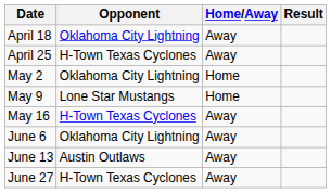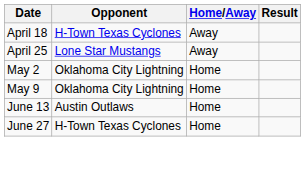 <table class="wikitable">
 <tr>
 <th>Date</th>
 <th>Opponent</th>
 <th><a href='#'>Home</a>/<a href='#'>Away</a></th>
 <th>Result</th>
 </tr>
 <tr>
 <td>April 18</td>
-<td><a href='#'>Oklahoma City Lightning</a></td>
+<td><a href='#'>H-Town Texas Cyclones</a></td>
 <td>Away</td>
 <td></td>
 </tr>
 <tr>
 <td>April 25</td>
-<td>H-Town Texas Cyclones</td>
+<td><a href='#'>Lone Star Mustangs</a></td>
 <td>Away</td>
 </tr>
 <tr>
 <td>May 2</td>
 <td>Oklahoma City Lightning</td>
 <td>Home</td>
 <td></td>
 </tr>
 <tr>
 <td>May 9</td>
-<td>Lone Star Mustangs</td>
+<td>Oklahoma City Lightning</td>
 <td>Home</td>
-<td></td>
-</tr>
-<tr>
-<td>May 16</td>
-<td><a href='#'>H-Town Texas Cyclones</a></td>
-<td>Away</td>
-<td></td>
-</tr>
-<tr>
-<td>June 6</td>
-<td>Oklahoma City Lightning</td>
-<td>Away</td>
 <td></td>
 </tr>
 <tr>
 <td>June 13</td>
 <td>Austin Outlaws</td>
-<td>Away</td>
+<td>Home</td>
 <td></td>
 </tr>
 <tr>
 <td>June 27</td>
 <td>H-Town Texas Cyclones</td>
-<td>Away</td>
+<td>Home</td>
 <td></td>
 </tr>
 </table>
